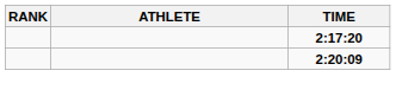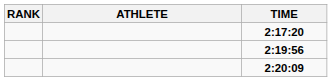 <table class="wikitable" style="font-size:95%;">
 <tr>
 <th>RANK</th>
 <th align="left" style="width: 17em">ATHLETE</th>
 <th align="left" style="width: 7em">TIME</th>
 </tr>
 <tr>
 <td align="center"></td>
 <td></td>
 <td align="center"><strong>2:17:20</strong></td>
 </tr>
 <tr>
 <td align="center"></td>
 <td></td>
+<td align="center"><strong>2:19:56</strong></td>
+</tr>
+<tr>
+<td align="center"></td>
+<td></td>
 <td align="center"><strong>2:20:09</strong></td>
 </tr>
 </table>
